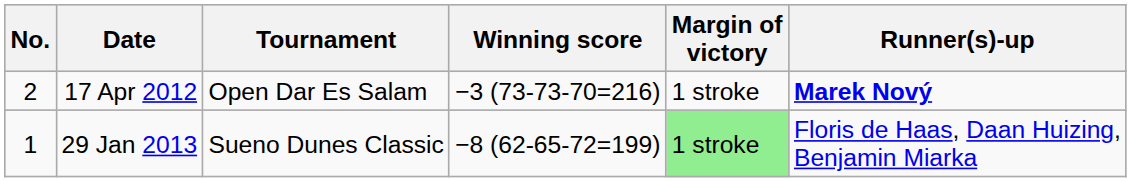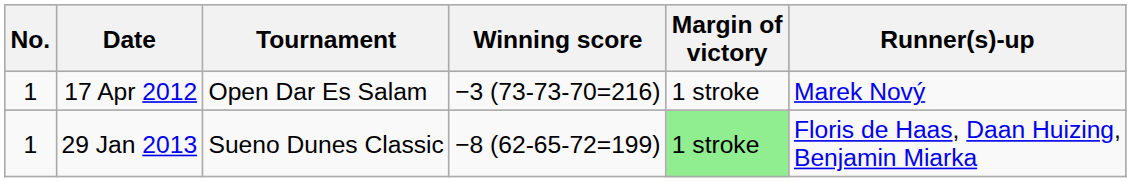 <table class="wikitable" style="font-size:95%;">
 <tr>
 <th>No.</th>
 <th>Date</th>
 <th>Tournament</th>
 <th>Winning score</th>
 <th>Margin of<br>victory</th>
 <th>Runner(s)-up</th>
 </tr>
 <tr>
-<td align=center>2</td>
+<td align=center>1</td>
 <td align=right>17 Apr <a href='#'>2012</a></td>
 <td>Open Dar Es Salam</td>
 <td>−3 (73-73-70=216)</td>
 <td>1 stroke</td>
-<td><strong> <a href='#'>Marek Nový</a></strong></td>
+<td> <a href='#'>Marek Nový</a></td>
 </tr>
 <tr>
 <td align=center>1</td>
 <td align=right>29 Jan <a href='#'>2013</a></td>
 <td>Sueno Dunes Classic</td>
 <td>−8 (62-65-72=199)</td>
 <td style="background: lightgreen;">1 stroke</td>
 <td> <a href='#'>Floris de Haas</a>,  <a href='#'>Daan Huizing</a>,<br> <a href='#'>Benjamin Miarka</a></td>
 </tr>
 </table>
